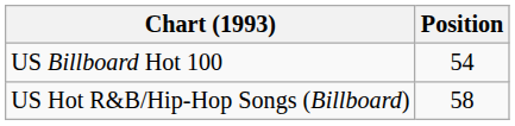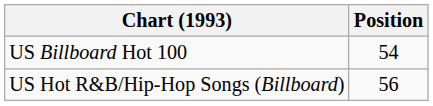 <table class="wikitable sortable">
 <tr>
 <th>Chart (1993)</th>
 <th>Position</th>
 </tr>
 <tr>
 <td>US <em>Billboard</em> Hot 100</td>
 <td style="text-align:center;">54</td>
 </tr>
 <tr>
 <td>US Hot R&B/Hip-Hop Songs (<em>Billboard</em>)</td>
-<td style="text-align:center;">58</td>
+<td style="text-align:center;">56</td>
 </tr>
 </table>
